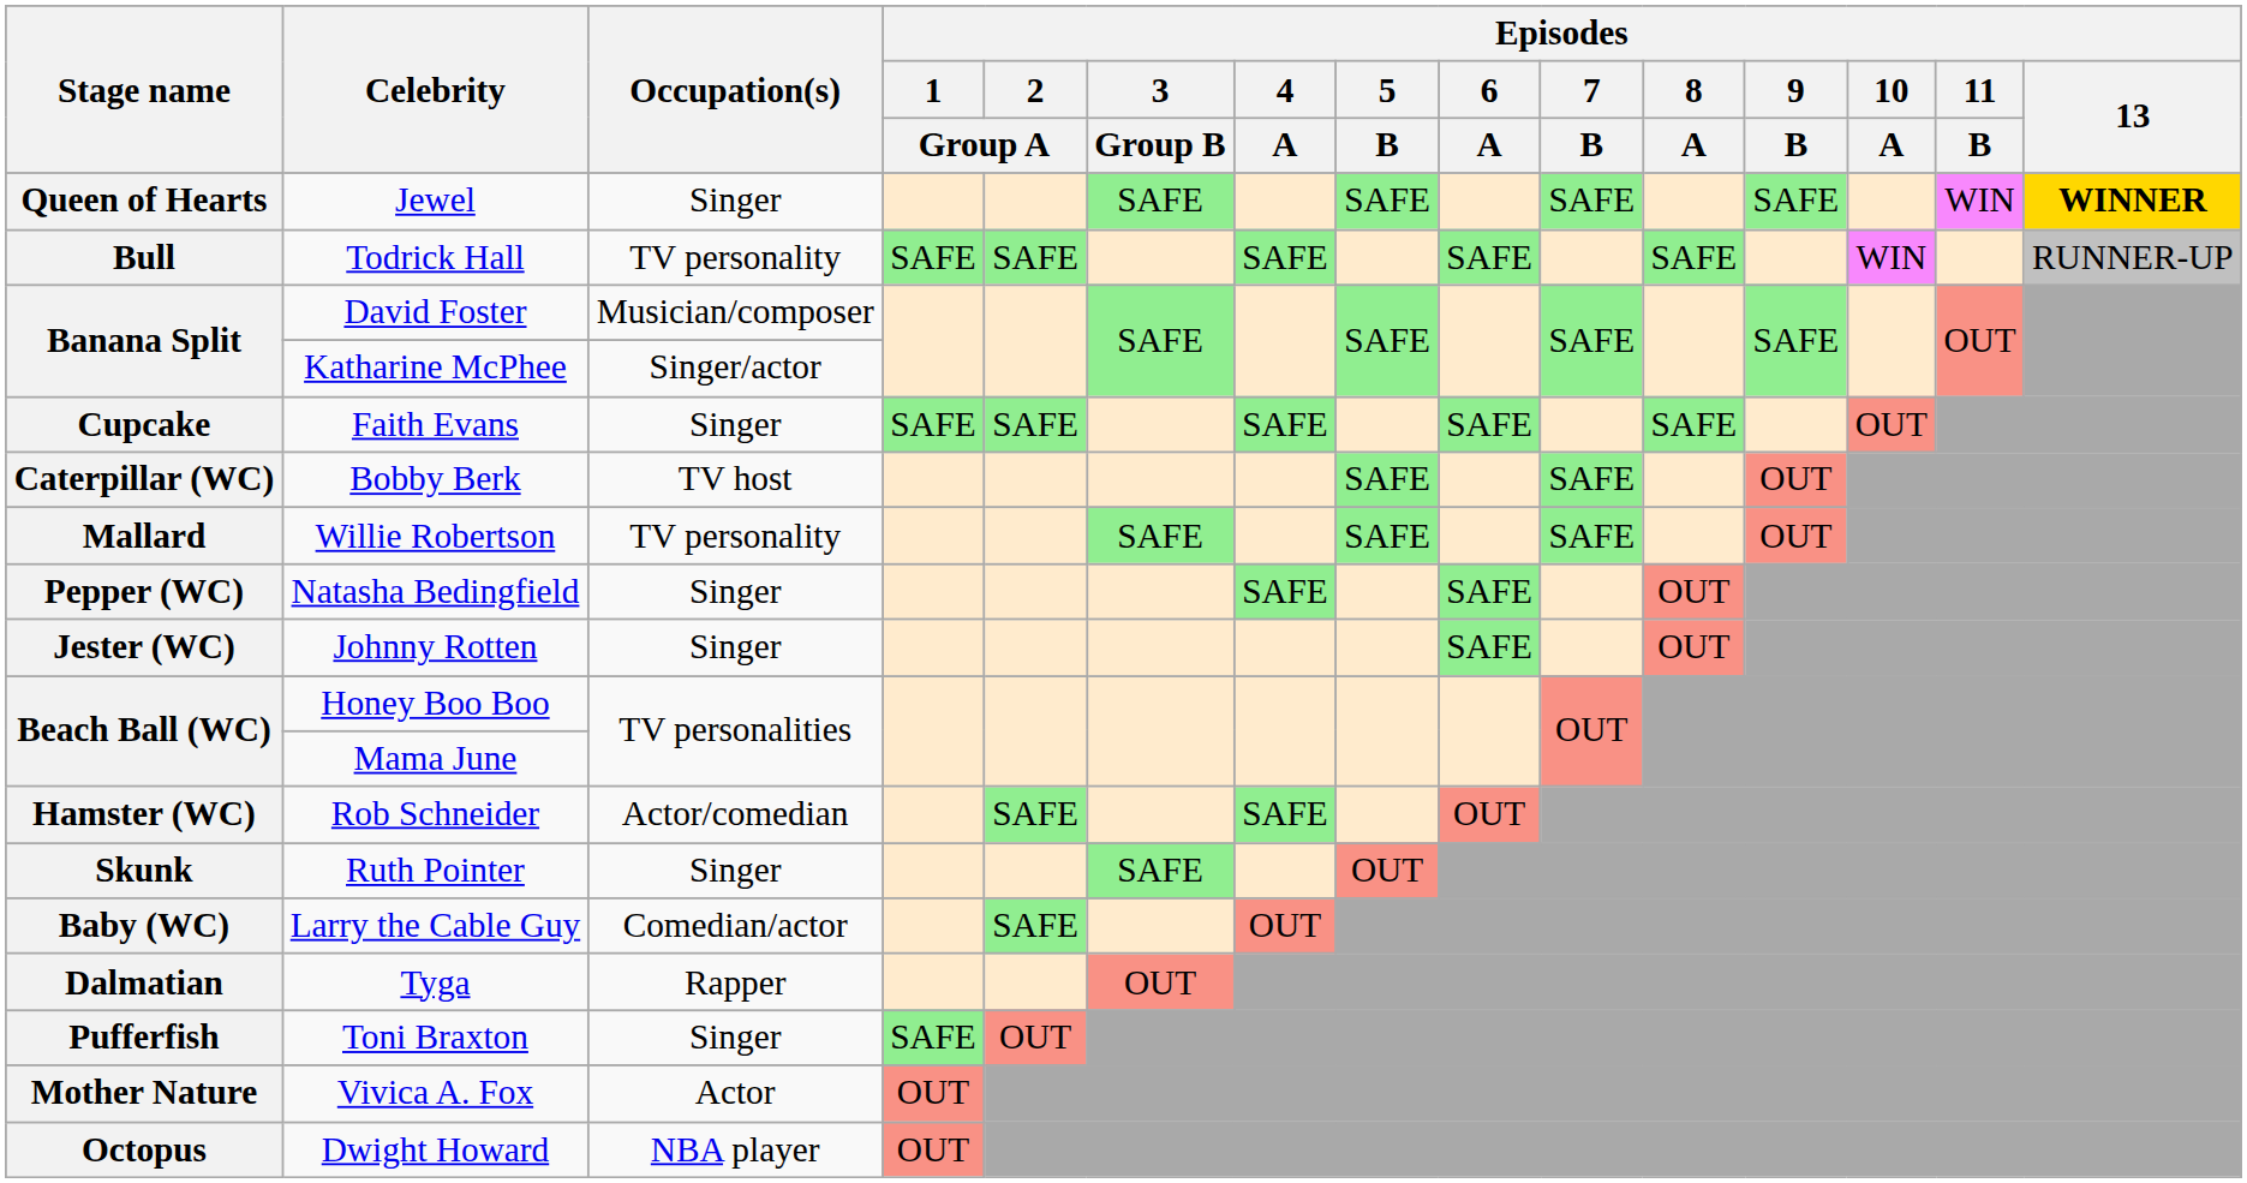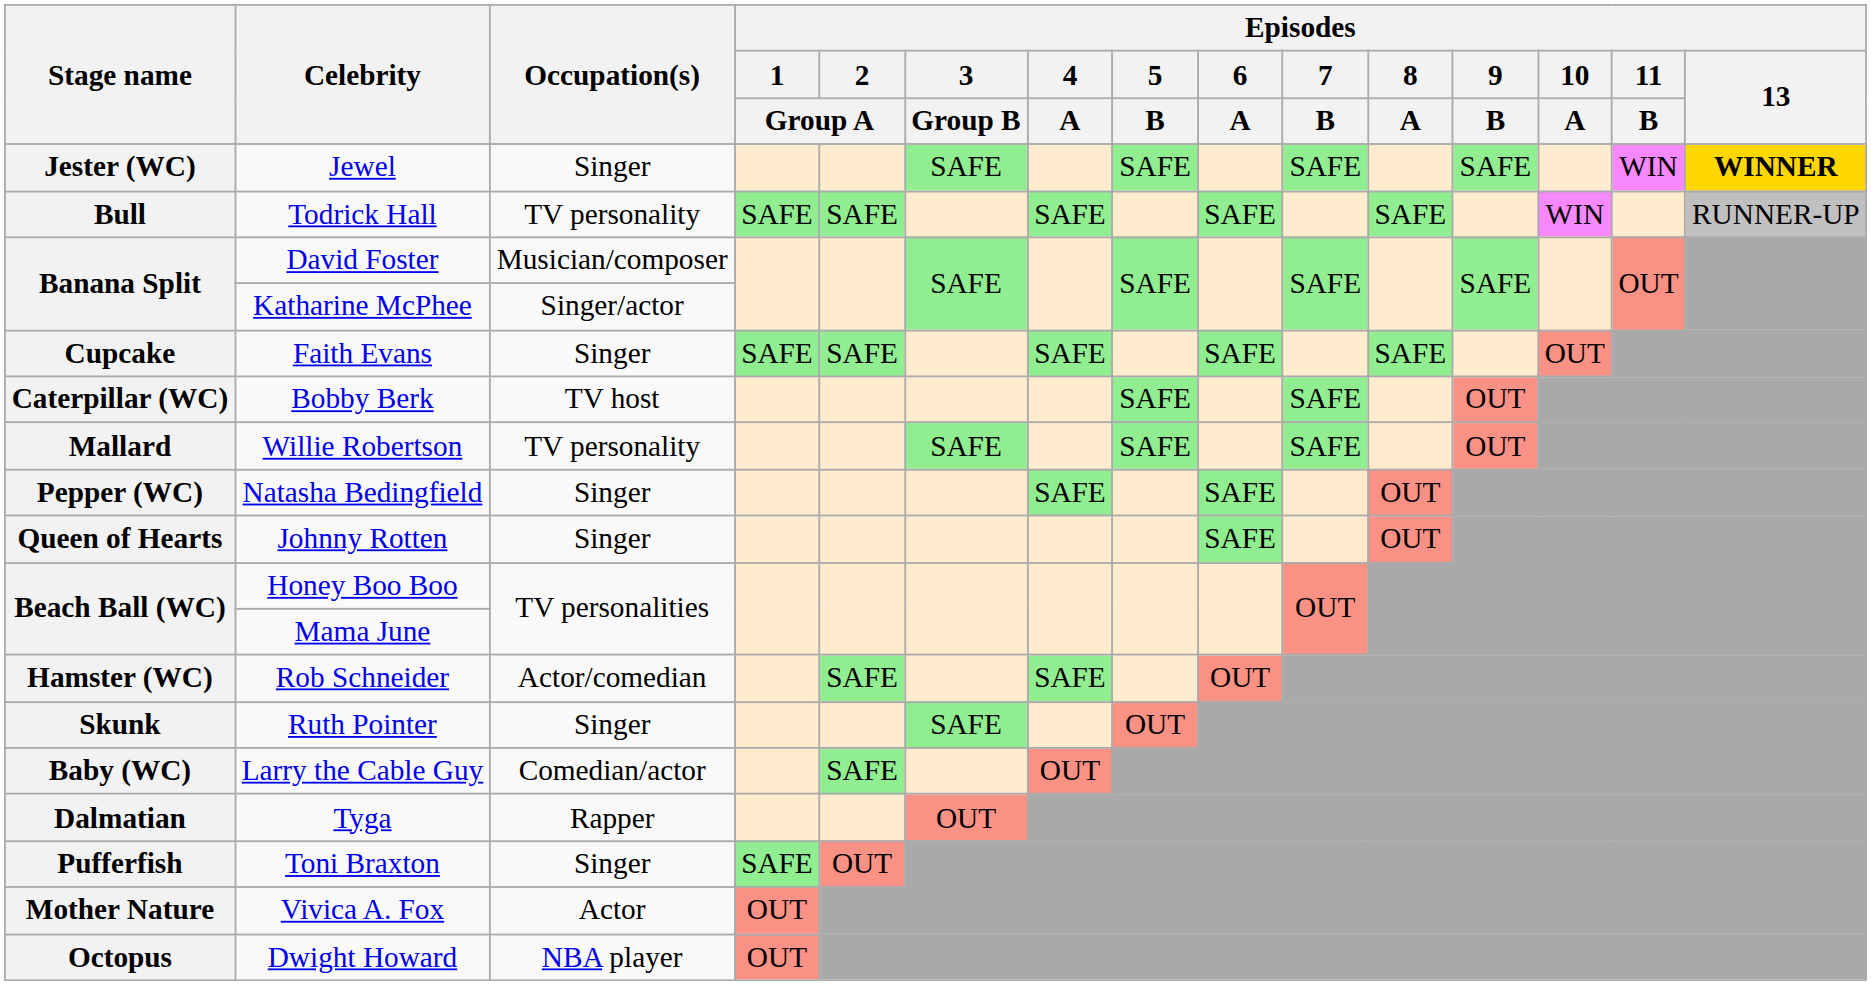 <table class="wikitable nowrap" style="text-align:center; ">
 <tr>
 <th rowspan=3>Stage name</th>
 <th rowspan=3>Celebrity</th>
 <th rowspan=3>Occupation(s)</th>
 <th colspan="12">Episodes</th>
 </tr>
 <tr>
 <th>1</th>
 <th>2</th>
 <th>3</th>
 <th>4</th>
 <th>5</th>
 <th>6</th>
 <th>7</th>
 <th>8</th>
 <th>9</th>
 <th>10</th>
 <th>11</th>
 <th rowspan="2">13 </th>
 </tr>
 <tr>
 <th colspan="2">Group A</th>
 <th>Group B</th>
 <th>A</th>
 <th>B</th>
 <th>A</th>
 <th>B</th>
 <th>A</th>
 <th>B</th>
 <th>A</th>
 <th>B</th>
 </tr>
 <tr>
-<th>Queen of Hearts</th>
+<th>Jester (WC)</th>
 <td><a href='#'>Jewel</a></td>
 <td>Singer</td>
 <td bgcolor=#FFEBCD></td>
 <td bgcolor=#FFEBCD></td>
 <td bgcolor=lightgreen>SAFE</td>
 <td bgcolor=#FFEBCD></td>
 <td bgcolor=lightgreen>SAFE</td>
 <td bgcolor=#FFEBCD></td>
 <td bgcolor=lightgreen>SAFE</td>
 <td bgcolor=#FFEBCD></td>
 <td bgcolor=lightgreen>SAFE</td>
 <td bgcolor=#FFEBCD></td>
 <td bgcolor="#F888FD">WIN</td>
 <td bgcolor=gold><strong>WINNER</strong></td>
 </tr>
 <tr>
 <th>Bull</th>
 <td><a href='#'>Todrick Hall</a></td>
 <td>TV personality</td>
 <td bgcolor=lightgreen>SAFE</td>
 <td bgcolor=lightgreen>SAFE</td>
 <td bgcolor=#FFEBCD></td>
 <td bgcolor=lightgreen>SAFE</td>
 <td bgcolor=#FFEBCD></td>
 <td bgcolor=lightgreen>SAFE</td>
 <td bgcolor=#FFEBCD></td>
 <td bgcolor=lightgreen>SAFE</td>
 <td bgcolor=#FFEBCD></td>
 <td bgcolor="#F888FD">WIN</td>
 <td bgcolor=#FFEBCD></td>
 <td bgcolor=silver>RUNNER-UP</td>
 </tr>
 <tr>
 <th rowspan=2>Banana Split</th>
 <td><a href='#'>David Foster</a></td>
 <td>Musician/composer</td>
 <td rowspan=2 bgcolor=#FFEBCD></td>
 <td rowspan=2 bgcolor=#FFEBCD></td>
 <td rowspan=2 bgcolor=lightgreen>SAFE</td>
 <td rowspan=2 bgcolor=#FFEBCD></td>
 <td rowspan=2 bgcolor=lightgreen>SAFE</td>
 <td rowspan=2 bgcolor=#FFEBCD></td>
 <td rowspan=2 bgcolor=lightgreen>SAFE</td>
 <td rowspan=2 bgcolor=#FFEBCD></td>
 <td rowspan=2 bgcolor=lightgreen>SAFE</td>
 <td rowspan=2 bgcolor=#FFEBCD></td>
 <td rowspan=2 bgcolor=#F99185>OUT</td>
 <td rowspan=2 bgcolor="darkgrey"></td>
 </tr>
 <tr>
 <td><a href='#'>Katharine McPhee</a></td>
 <td>Singer/actor</td>
 </tr>
 <tr>
 <th>Cupcake</th>
 <td><a href='#'>Faith Evans</a></td>
 <td>Singer</td>
 <td bgcolor=lightgreen>SAFE</td>
 <td bgcolor=lightgreen>SAFE</td>
 <td bgcolor=#FFEBCD></td>
 <td bgcolor=lightgreen>SAFE</td>
 <td bgcolor=#FFEBCD></td>
 <td bgcolor=lightgreen>SAFE</td>
 <td bgcolor=#FFEBCD></td>
 <td bgcolor=lightgreen>SAFE</td>
 <td bgcolor=#FFEBCD></td>
 <td bgcolor=#F99185>OUT</td>
 <td colspan="2" bgcolor="darkgrey"></td>
 </tr>
 <tr>
 <th>Caterpillar (WC)</th>
 <td><a href='#'>Bobby Berk</a></td>
 <td>TV host</td>
 <td bgcolor=#FFEBCD></td>
 <td bgcolor=#FFEBCD></td>
 <td bgcolor=#FFEBCD></td>
 <td bgcolor=#FFEBCD></td>
 <td bgcolor=lightgreen>SAFE</td>
 <td bgcolor=#FFEBCD></td>
 <td bgcolor=lightgreen>SAFE</td>
 <td bgcolor=#FFEBCD></td>
 <td bgcolor=#F99185>OUT</td>
 <td colspan="3" bgcolor="darkgrey"></td>
 </tr>
 <tr>
 <th>Mallard</th>
 <td><a href='#'>Willie Robertson</a></td>
 <td>TV personality</td>
 <td bgcolor=#FFEBCD></td>
 <td bgcolor=#FFEBCD></td>
 <td bgcolor=lightgreen>SAFE</td>
 <td bgcolor=#FFEBCD></td>
 <td bgcolor=lightgreen>SAFE</td>
 <td bgcolor=#FFEBCD></td>
 <td bgcolor=lightgreen>SAFE</td>
 <td bgcolor=#FFEBCD></td>
 <td bgcolor=#F99185>OUT</td>
 <td colspan="3" bgcolor="darkgrey"></td>
 </tr>
 <tr>
 <th>Pepper (WC)</th>
 <td><a href='#'>Natasha Bedingfield</a></td>
 <td>Singer</td>
 <td bgcolor=#FFEBCD></td>
 <td bgcolor=#FFEBCD></td>
 <td bgcolor=#FFEBCD></td>
 <td bgcolor=lightgreen>SAFE</td>
 <td bgcolor=#FFEBCD></td>
 <td bgcolor=lightgreen>SAFE</td>
 <td bgcolor=#FFEBCD></td>
 <td bgcolor=#F99185>OUT</td>
 <td colspan="4" bgcolor="darkgrey"></td>
 </tr>
 <tr>
-<th>Jester (WC)</th>
+<th>Queen of Hearts</th>
 <td><a href='#'>Johnny Rotten</a></td>
 <td>Singer</td>
 <td bgcolor=#FFEBCD></td>
 <td bgcolor=#FFEBCD></td>
 <td bgcolor=#FFEBCD></td>
 <td bgcolor=#FFEBCD></td>
 <td bgcolor=#FFEBCD></td>
 <td bgcolor=lightgreen>SAFE</td>
 <td bgcolor=#FFEBCD></td>
 <td bgcolor=#F99185>OUT</td>
 <td colspan="4" bgcolor="darkgrey"></td>
 </tr>
 <tr>
 <th rowspan=2>Beach Ball (WC)</th>
 <td><a href='#'>Honey Boo Boo</a></td>
 <td rowspan=2>TV personalities</td>
 <td rowspan=2 bgcolor=#FFEBCD></td>
 <td rowspan=2 bgcolor=#FFEBCD></td>
 <td rowspan=2 bgcolor=#FFEBCD></td>
 <td rowspan=2 bgcolor=#FFEBCD></td>
 <td rowspan=2 bgcolor=#FFEBCD></td>
 <td rowspan=2 bgcolor=#FFEBCD></td>
 <td rowspan=2 bgcolor=#F99185>OUT</td>
 <td colspan="5" rowspan="2" bgcolor="darkgrey"></td>
 </tr>
 <tr>
 <td><a href='#'>Mama June</a></td>
 </tr>
 <tr>
 <th>Hamster (WC)</th>
 <td><a href='#'>Rob Schneider</a></td>
 <td>Actor/comedian</td>
 <td bgcolor=#FFEBCD></td>
 <td bgcolor=lightgreen>SAFE</td>
 <td bgcolor=#FFEBCD></td>
 <td bgcolor=lightgreen>SAFE</td>
 <td bgcolor=#FFEBCD></td>
 <td bgcolor=#F99185>OUT</td>
 <td colspan="6" bgcolor="darkgrey"></td>
 </tr>
 <tr>
 <th>Skunk</th>
 <td><a href='#'>Ruth Pointer</a></td>
 <td>Singer</td>
 <td bgcolor=#FFEBCD></td>
 <td bgcolor=#FFEBCD></td>
 <td bgcolor=lightgreen>SAFE</td>
 <td bgcolor=#FFEBCD></td>
 <td bgcolor=#F99185>OUT</td>
 <td colspan="7" bgcolor="darkgrey"></td>
 </tr>
 <tr>
 <th>Baby (WC)</th>
 <td><a href='#'>Larry the Cable Guy</a></td>
 <td>Comedian/actor</td>
 <td bgcolor=#FFEBCD></td>
 <td bgcolor=lightgreen>SAFE</td>
 <td bgcolor=#FFEBCD></td>
 <td bgcolor=#F99185>OUT</td>
 <td colspan="8" bgcolor="darkgrey"></td>
 </tr>
 <tr>
 <th>Dalmatian</th>
 <td><a href='#'>Tyga</a></td>
 <td>Rapper</td>
 <td bgcolor=#FFEBCD></td>
 <td bgcolor=#FFEBCD></td>
 <td bgcolor=#F99185>OUT</td>
 <td colspan="9" bgcolor="darkgrey"></td>
 </tr>
 <tr>
 <th>Pufferfish</th>
 <td><a href='#'>Toni Braxton</a></td>
 <td>Singer</td>
 <td bgcolor=lightgreen>SAFE</td>
 <td bgcolor=#F99185>OUT</td>
 <td colspan="10" bgcolor="darkgrey"></td>
 </tr>
 <tr>
 <th>Mother Nature</th>
 <td><a href='#'>Vivica A. Fox</a></td>
 <td>Actor</td>
 <td bgcolor=#F99185>OUT</td>
 <td colspan="11" bgcolor="darkgrey"></td>
 </tr>
 <tr>
 <th>Octopus</th>
 <td><a href='#'>Dwight Howard</a></td>
 <td><a href='#'>NBA</a> player</td>
 <td bgcolor=#F99185>OUT</td>
 <td colspan="11" bgcolor="darkgrey"></td>
 </tr>
 </table>
